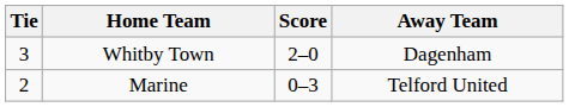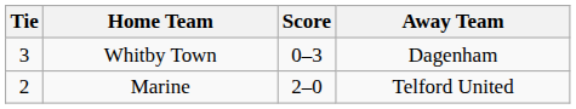 <table class="wikitable" style="text-align:center;">
 <tr>
 <th width=20>Tie</th>
 <th width=175>Home Team</th>
 <th width=20>Score</th>
 <th width=175>Away Team</th>
 </tr>
 <tr>
 <td>3</td>
 <td>Whitby Town</td>
-<td>2–0</td>
+<td>0–3</td>
 <td>Dagenham</td>
 </tr>
 <tr>
 <td>2</td>
 <td>Marine</td>
-<td>0–3</td>
+<td>2–0</td>
 <td>Telford United</td>
 </tr>
 </table>
